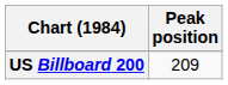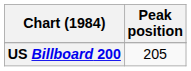 <table class="wikitable sortable plainrowheaders">
 <tr>
 <th scope="col">Chart (1984)</th>
 <th scope="col">Peak<br>position</th>
 </tr>
 <tr>
 </tr>
 <tr>
 </tr>
 <tr>
 </tr>
 <tr>
 </tr>
 <tr>
 </tr>
 <tr>
 <th scope="row">US <a href='#'><em>Billboard</em> 200</a></th>
-<td align="center">209</td>
+<td align="center">205</td>
 </tr>
 </table>
